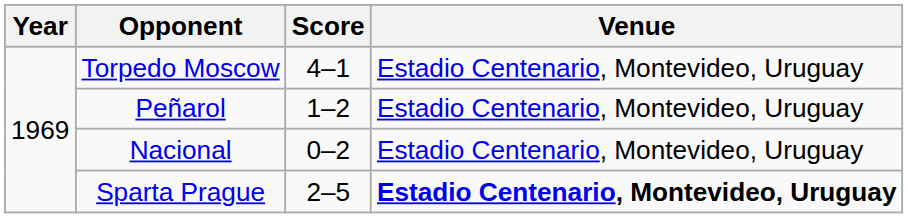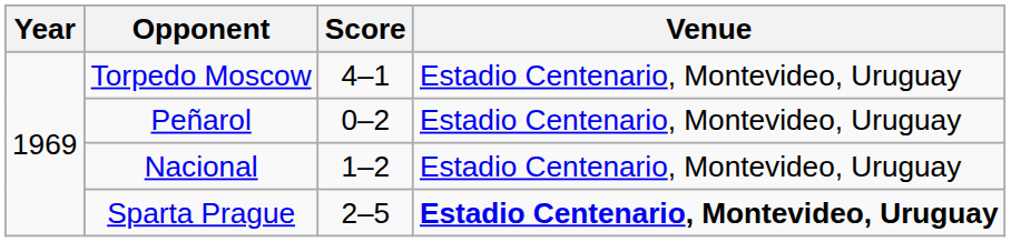 <table class="wikitable" style="font-size: 90%; text-align:left">
 <tr>
 <th>Year</th>
 <th>Opponent</th>
 <th>Score</th>
 <th>Venue</th>
 </tr>
 <tr>
 <td rowspan=4>1969</td>
 <td align=center> <a href='#'>Torpedo Moscow</a></td>
 <td align=center>4–1</td>
 <td> <a href='#'>Estadio Centenario</a>, Montevideo, Uruguay</td>
 </tr>
 <tr>
 <td align=center> <a href='#'>Peñarol</a></td>
-<td align=center>1–2</td>
+<td align=center>0–2</td>
 <td><a href='#'>Estadio Centenario</a>, Montevideo, Uruguay</td>
 </tr>
 <tr>
 <td align=center> <a href='#'>Nacional</a></td>
-<td align=center>0–2</td>
+<td align=center>1–2</td>
 <td><a href='#'>Estadio Centenario</a>, Montevideo, Uruguay</td>
 </tr>
 <tr>
 <td align=center> <a href='#'>Sparta Prague</a></td>
 <td align=center>2–5</td>
 <td><strong> <a href='#'>Estadio Centenario</a>, Montevideo, Uruguay</strong></td>
 </tr>
 </table>
